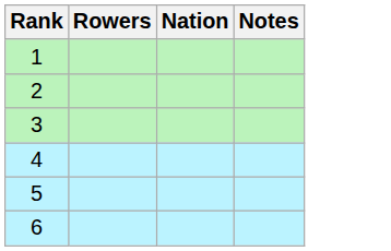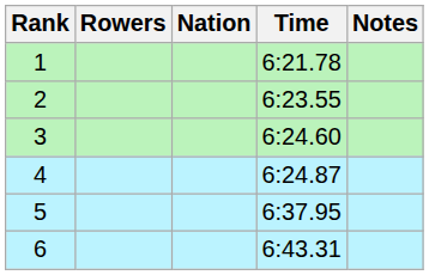 <table class="wikitable sortable" style="text-align:center">
 <tr>
 <th>Rank</th>
 <th>Rowers</th>
 <th>Nation</th>
+<th>Time</th>
 <th>Notes</th>
 </tr>
 <tr bgcolor=bbf3bb>
 <td>1</td>
 <td align=left data-sort-value="Marchenko, Oleksandr"></td>
 <td align=left></td>
+<td>6:21.78</td>
 <td></td>
 </tr>
 <tr bgcolor=bbf3bb>
 <td>2</td>
 <td align=left data-sort-value="Händle, Christian"></td>
 <td align=left></td>
+<td>6:23.55</td>
 <td></td>
 </tr>
 <tr bgcolor=bbf3bb>
 <td>3</td>
 <td align=left data-sort-value="Eltang, Bjarne"></td>
 <td align=left></td>
+<td>6:24.60</td>
 <td></td>
 </tr>
 <tr bgcolor=bbf3ff>
 <td>4</td>
 <td align=left data-sort-value="Sætersdal, Per"></td>
 <td align=left></td>
+<td>6:24.87</td>
 <td></td>
 </tr>
 <tr bgcolor=bbf3ff>
 <td>5</td>
 <td align=left data-sort-value="Ford, Bruce"></td>
 <td align=left></td>
+<td>6:37.95</td>
 <td></td>
 </tr>
 <tr bgcolor=bbf3ff>
 <td>6</td>
 <td align=left data-sort-value="Karppinen, Reima"></td>
 <td align=left></td>
+<td>6:43.31</td>
 <td></td>
 </tr>
 </table>
